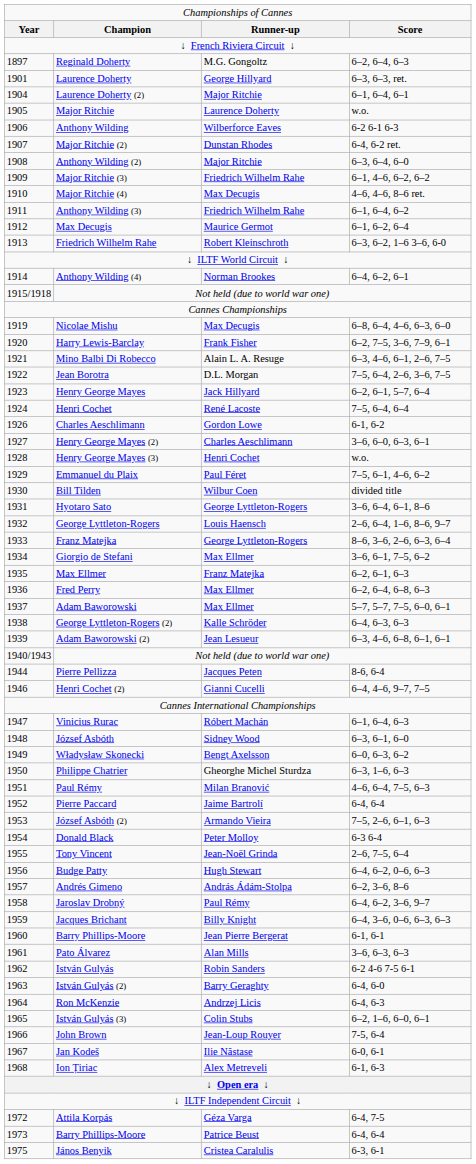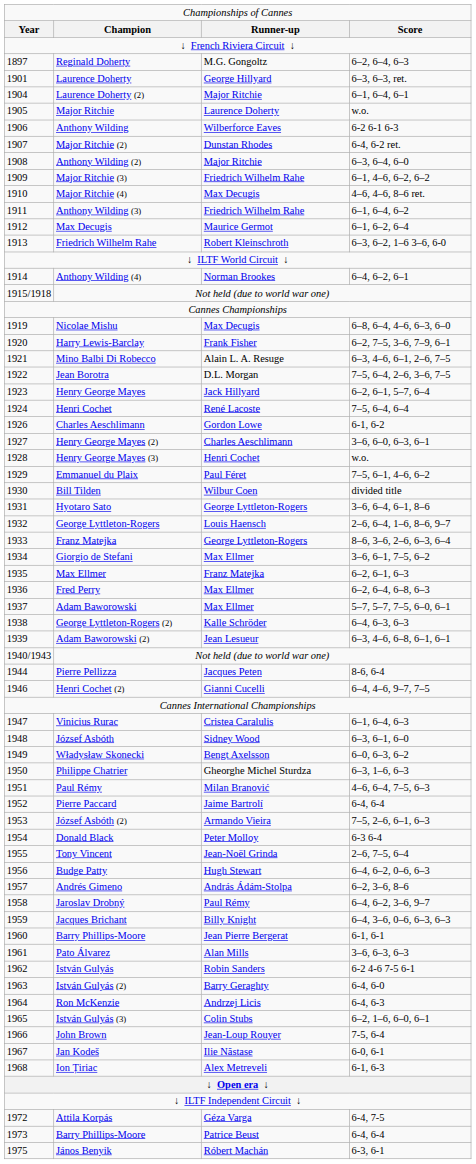 <table class="wikitable">
 <tr>
 <td colspan=4 align=center><em>Championships of Cannes</em></td>
 </tr>
 <tr>
 <th style="width:60px;">Year</th>
 <th style="width:220px;">Champion</th>
 <th style="width:220px;">Runner-up</th>
 <th style="width:180px;">Score</th>
 </tr>
 <tr>
 <td colspan=4 align=center>↓  <a href='#'>French Riviera Circuit</a>  ↓</td>
 </tr>
 <tr>
 <td>1897</td>
 <td> <a href='#'>Reginald Doherty</a></td>
 <td> M.G. Gongoltz</td>
 <td>6–2, 6–4, 6–3</td>
 </tr>
 <tr>
 <td>1901</td>
 <td> <a href='#'>Laurence Doherty</a></td>
 <td> <a href='#'>George Hillyard</a></td>
 <td>6–3, 6–3, ret.</td>
 </tr>
 <tr>
 <td>1904</td>
 <td> <a href='#'>Laurence Doherty</a> <small>(2)</small></td>
 <td> <a href='#'>Major Ritchie</a></td>
 <td>6–1, 6–4, 6–1</td>
 </tr>
 <tr>
 <td>1905</td>
 <td> <a href='#'>Major Ritchie</a></td>
 <td> <a href='#'>Laurence Doherty</a></td>
 <td>w.o.</td>
 </tr>
 <tr>
 <td>1906</td>
 <td> <a href='#'>Anthony Wilding</a></td>
 <td> <a href='#'>Wilberforce Eaves</a></td>
 <td>6-2 6-1 6-3</td>
 </tr>
 <tr>
 <td>1907</td>
 <td> <a href='#'>Major Ritchie</a> <small>(2)</small></td>
 <td> <a href='#'>Dunstan Rhodes</a></td>
 <td>6-4, 6-2 ret.</td>
 </tr>
 <tr>
 <td>1908</td>
 <td> <a href='#'>Anthony Wilding</a> <small>(2)</small></td>
 <td> <a href='#'>Major Ritchie</a></td>
 <td>6–3, 6–4, 6–0</td>
 </tr>
 <tr>
 <td>1909</td>
 <td> <a href='#'>Major Ritchie</a> <small>(3)</small></td>
 <td> <a href='#'>Friedrich Wilhelm Rahe</a></td>
 <td>6–1, 4–6, 6–2, 6–2</td>
 </tr>
 <tr>
 <td>1910</td>
 <td> <a href='#'>Major Ritchie</a> <small>(4)</small></td>
 <td> <a href='#'>Max Decugis</a></td>
 <td>4–6, 4–6, 8–6 ret.</td>
 </tr>
 <tr>
 <td>1911</td>
 <td> <a href='#'>Anthony Wilding</a> <small>(3)</small></td>
 <td> <a href='#'>Friedrich Wilhelm Rahe</a></td>
 <td>6–1, 6–4, 6–2</td>
 </tr>
 <tr>
 <td>1912</td>
 <td> <a href='#'>Max Decugis</a></td>
 <td> <a href='#'>Maurice Germot</a></td>
 <td>6–1, 6–2, 6–4</td>
 </tr>
 <tr>
 <td>1913</td>
 <td> <a href='#'>Friedrich Wilhelm Rahe</a></td>
 <td> <a href='#'>Robert Kleinschroth</a></td>
 <td>6–3, 6–2, 1–6 3–6, 6-0</td>
 </tr>
 <tr>
 <td colspan=4 align=center>↓  <a href='#'>ILTF World Circuit</a>  ↓</td>
 </tr>
 <tr>
 <td>1914</td>
 <td> <a href='#'>Anthony Wilding</a> <small>(4)</small></td>
 <td> <a href='#'>Norman Brookes</a></td>
 <td>6–4, 6–2, 6–1</td>
 </tr>
 <tr>
 <td>1915/1918</td>
 <td colspan=4 align=center><em>Not held (due to world war one)</em></td>
 </tr>
 <tr>
 <td colspan=4 align=center><em>Cannes Championships</em></td>
 </tr>
 <tr>
 <td>1919</td>
 <td> <a href='#'>Nicolae Mishu</a></td>
 <td> <a href='#'>Max Decugis</a></td>
 <td>6–8, 6–4, 4–6, 6–3, 6–0</td>
 </tr>
 <tr>
 <td>1920</td>
 <td> <a href='#'>Harry Lewis-Barclay</a></td>
 <td> <a href='#'>Frank Fisher</a></td>
 <td>6–2, 7–5, 3–6, 7–9, 6–1</td>
 </tr>
 <tr>
 <td>1921</td>
 <td> <a href='#'>Mino Balbi Di Robecco</a></td>
 <td> Alain L. A. Resuge</td>
 <td>6–3, 4–6, 6–1, 2–6, 7–5</td>
 </tr>
 <tr>
 <td>1922</td>
 <td> <a href='#'>Jean Borotra</a></td>
 <td> D.L. Morgan</td>
 <td>7–5, 6–4, 2–6, 3–6, 7–5</td>
 </tr>
 <tr>
 <td>1923</td>
 <td>  <a href='#'>Henry George Mayes</a></td>
 <td> <a href='#'>Jack Hillyard</a></td>
 <td>6–2, 6–1, 5–7, 6–4</td>
 </tr>
 <tr>
 <td>1924</td>
 <td> <a href='#'>Henri Cochet</a></td>
 <td> <a href='#'>René Lacoste</a></td>
 <td>7–5, 6–4, 6–4</td>
 </tr>
 <tr>
 <td>1926</td>
 <td> <a href='#'>Charles Aeschlimann</a></td>
 <td> <a href='#'>Gordon Lowe</a></td>
 <td>6-1, 6-2</td>
 </tr>
 <tr>
 <td>1927</td>
 <td>  <a href='#'>Henry George Mayes</a> <small>(2)</small></td>
 <td> <a href='#'>Charles Aeschlimann</a></td>
 <td>3–6, 6–0, 6–3, 6–1</td>
 </tr>
 <tr>
 <td>1928</td>
 <td>  <a href='#'>Henry George Mayes</a> <small>(3)</small></td>
 <td> <a href='#'>Henri Cochet</a></td>
 <td>w.o.</td>
 </tr>
 <tr>
 <td>1929</td>
 <td> <a href='#'>Emmanuel du Plaix</a></td>
 <td> <a href='#'>Paul Féret</a></td>
 <td>7–5, 6–1, 4–6, 6–2</td>
 </tr>
 <tr>
 <td>1930</td>
 <td> <a href='#'>Bill Tilden</a></td>
 <td> <a href='#'>Wilbur Coen</a></td>
 <td>divided title</td>
 </tr>
 <tr>
 <td>1931</td>
 <td>  <a href='#'>Hyotaro Sato</a></td>
 <td> <a href='#'>George Lyttleton-Rogers</a></td>
 <td>3–6, 6–4, 6–1, 8–6</td>
 </tr>
 <tr>
 <td>1932</td>
 <td> <a href='#'>George Lyttleton-Rogers</a></td>
 <td> <a href='#'>Louis Haensch</a></td>
 <td>2–6, 6–4, 1–6, 8–6, 9–7</td>
 </tr>
 <tr>
 <td>1933</td>
 <td> <a href='#'>Franz Matejka</a></td>
 <td> <a href='#'>George Lyttleton-Rogers</a></td>
 <td>8–6, 3–6, 2–6, 6–3, 6–4</td>
 </tr>
 <tr>
 <td>1934</td>
 <td> <a href='#'>Giorgio de Stefani</a></td>
 <td> <a href='#'>Max Ellmer</a></td>
 <td>3–6, 6–1, 7–5, 6–2</td>
 </tr>
 <tr>
 <td>1935</td>
 <td> <a href='#'>Max Ellmer</a></td>
 <td> <a href='#'>Franz Matejka</a></td>
 <td>6–2, 6–1, 6–3</td>
 </tr>
 <tr>
 <td>1936</td>
 <td> <a href='#'>Fred Perry</a></td>
 <td> <a href='#'>Max Ellmer</a></td>
 <td>6–2, 6–4, 6–8, 6–3</td>
 </tr>
 <tr>
 <td>1937</td>
 <td> <a href='#'>Adam Baworowski</a></td>
 <td> <a href='#'>Max Ellmer</a></td>
 <td>5–7, 5–7, 7–5, 6–0, 6–1</td>
 </tr>
 <tr>
 <td>1938</td>
 <td> <a href='#'>George Lyttleton-Rogers</a> <small>(2)</small></td>
 <td> <a href='#'>Kalle Schröder</a></td>
 <td>6–4, 6–3, 6–3</td>
 </tr>
 <tr>
 <td>1939</td>
 <td> <a href='#'>Adam Baworowski</a> <small>(2)</small></td>
 <td> <a href='#'>Jean Lesueur</a></td>
 <td>6–3, 4–6, 6–8, 6–1, 6–1</td>
 </tr>
 <tr>
 <td>1940/1943</td>
 <td colspan=3 align=center><em>Not held (due to world war one)</em></td>
 </tr>
 <tr>
 <td>1944</td>
 <td> <a href='#'>Pierre Pellizza</a></td>
 <td> <a href='#'>Jacques Peten</a></td>
 <td>8-6, 6-4</td>
 </tr>
 <tr>
 <td>1946</td>
 <td> <a href='#'>Henri Cochet</a> <small>(2)</small></td>
 <td> <a href='#'>Gianni Cucelli</a></td>
 <td>6–4, 4–6, 9–7, 7–5</td>
 </tr>
 <tr>
 <td colspan=4 align=center><em>Cannes International Championships</em></td>
 </tr>
 <tr>
 <td>1947</td>
 <td> <a href='#'>Vinicius Rurac</a></td>
-<td> <a href='#'>Róbert Machán</a></td>
+<td> <a href='#'>Cristea Caralulis</a></td>
 <td>6–1, 6–4, 6–3</td>
 </tr>
 <tr>
 <td>1948</td>
 <td> <a href='#'>József Asbóth</a></td>
 <td> <a href='#'>Sidney Wood</a></td>
 <td>6–3, 6–1, 6–0</td>
 </tr>
 <tr>
 <td>1949</td>
 <td> <a href='#'>Władysław Skonecki</a></td>
 <td> <a href='#'>Bengt Axelsson</a></td>
 <td>6–0, 6–3, 6–2</td>
 </tr>
 <tr>
 <td>1950</td>
 <td> <a href='#'>Philippe Chatrier</a></td>
 <td> Gheorghe Michel Sturdza</td>
 <td>6–3, 1–6, 6–3</td>
 </tr>
 <tr>
 <td>1951</td>
 <td> <a href='#'>Paul Rémy</a></td>
 <td> <a href='#'>Milan Branović</a></td>
 <td>4–6, 6–4, 7–5, 6–3</td>
 </tr>
 <tr>
 <td>1952</td>
 <td> <a href='#'>Pierre Paccard</a></td>
 <td> <a href='#'>Jaime Bartrolí</a></td>
 <td>6-4, 6-4</td>
 </tr>
 <tr>
 <td>1953</td>
 <td> <a href='#'>József Asbóth</a> <small>(2)</small></td>
 <td> <a href='#'>Armando Vieira</a></td>
 <td>7–5, 2–6, 6–1, 6–3</td>
 </tr>
 <tr>
 <td>1954</td>
 <td> <a href='#'>Donald Black</a></td>
 <td> <a href='#'>Peter Molloy</a></td>
 <td>6-3 6-4</td>
 </tr>
 <tr>
 <td>1955</td>
 <td> <a href='#'>Tony Vincent</a></td>
 <td> <a href='#'>Jean-Noël Grinda</a></td>
 <td>2–6, 7–5, 6–4</td>
 </tr>
 <tr>
 <td>1956</td>
 <td> <a href='#'>Budge Patty</a></td>
 <td> <a href='#'>Hugh Stewart</a></td>
 <td>6–4, 6–2, 0–6, 6–3</td>
 </tr>
 <tr>
 <td>1957</td>
 <td> <a href='#'>Andrés Gimeno</a></td>
 <td> <a href='#'>András Ádám-Stolpa</a></td>
 <td>6–2, 3–6, 8–6</td>
 </tr>
 <tr>
 <td>1958</td>
 <td> <a href='#'>Jaroslav Drobný</a></td>
 <td> <a href='#'>Paul Rémy</a></td>
 <td>6–4, 6–2, 3–6, 9–7</td>
 </tr>
 <tr>
 <td>1959</td>
 <td> <a href='#'>Jacques Brichant</a></td>
 <td> <a href='#'>Billy Knight</a></td>
 <td>6–4, 3–6, 0–6, 6–3, 6–3</td>
 </tr>
 <tr>
 <td>1960</td>
 <td> <a href='#'>Barry Phillips-Moore</a></td>
 <td> <a href='#'>Jean Pierre Bergerat</a></td>
 <td>6-1, 6-1</td>
 </tr>
 <tr>
 <td>1961</td>
 <td> <a href='#'>Pato Álvarez</a></td>
 <td> <a href='#'>Alan Mills</a></td>
 <td>3–6, 6–3, 6–3</td>
 </tr>
 <tr>
 <td>1962</td>
 <td> <a href='#'>István Gulyás</a></td>
 <td> <a href='#'>Robin Sanders</a></td>
 <td>6-2 4-6 7-5 6-1</td>
 </tr>
 <tr>
 <td>1963</td>
 <td> <a href='#'>István Gulyás</a> <small>(2)</small></td>
 <td> <a href='#'>Barry Geraghty</a></td>
 <td>6-4, 6-0</td>
 </tr>
 <tr>
 <td>1964</td>
 <td> <a href='#'>Ron McKenzie</a></td>
 <td> <a href='#'>Andrzej Licis</a></td>
 <td>6-4, 6-3</td>
 </tr>
 <tr>
 <td>1965</td>
 <td> <a href='#'>István Gulyás</a> <small>(3)</small></td>
 <td> <a href='#'>Colin Stubs</a></td>
 <td>6–2, 1–6, 6–0, 6–1</td>
 </tr>
 <tr>
 <td>1966</td>
 <td> <a href='#'>John Brown</a></td>
 <td> <a href='#'>Jean-Loup Rouyer</a></td>
 <td>7-5, 6-4</td>
 </tr>
 <tr>
 <td>1967</td>
 <td> <a href='#'>Jan Kodeš</a></td>
 <td> <a href='#'>Ilie Năstase</a></td>
 <td>6-0, 6-1</td>
 </tr>
 <tr>
 <td>1968</td>
 <td> <a href='#'>Ion Țiriac</a></td>
 <td> <a href='#'>Alex Metreveli</a></td>
 <td>6-1, 6-3</td>
 </tr>
 <tr>
 <th colspan=4 align=center>↓  <a href='#'>Open era</a>  ↓</th>
 </tr>
 <tr>
 <td colspan=4 align=center>↓  <a href='#'>ILTF Independent Circuit</a>  ↓</td>
 </tr>
 <tr>
 <td>1972</td>
 <td> <a href='#'>Attila Korpás</a></td>
 <td> <a href='#'>Géza Varga</a></td>
 <td>6-4, 7-5</td>
 </tr>
 <tr>
 <td>1973</td>
 <td> <a href='#'>Barry Phillips-Moore</a></td>
 <td> <a href='#'>Patrice Beust</a></td>
 <td>6-4, 6-4</td>
 </tr>
 <tr>
 <td>1975</td>
 <td> <a href='#'>János Benyik</a></td>
-<td> <a href='#'>Cristea Caralulis</a></td>
+<td> <a href='#'>Róbert Machán</a></td>
 <td>6-3, 6-1</td>
 </tr>
 </table>
